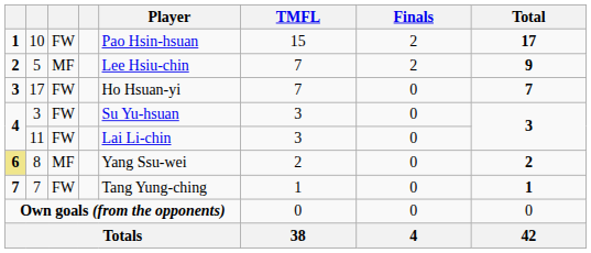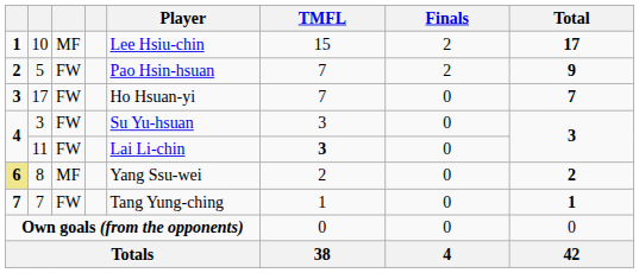 <table class="wikitable" style="text-align:center">
 <tr>
 <th width=15></th>
 <th width=15></th>
 <th width=15></th>
 <th width=15></th>
 <th width=150>Player</th>
 <th width=120><a href='#'>TMFL</a></th>
 <th width=120><a href='#'>Finals</a></th>
 <th width=120>Total</th>
 </tr>
 <tr>
 <td><strong>1</strong></td>
 <td>10</td>
-<td>FW</td>
+<td>MF</td>
 <td></td>
-<td align=left><a href='#'>Pao Hsin-hsuan</a></td>
+<td align=left><a href='#'>Lee Hsiu-chin</a></td>
 <td>15</td>
 <td>2</td>
 <td><strong>17</strong></td>
 </tr>
 <tr>
 <td><strong>2</strong></td>
 <td>5</td>
-<td>MF</td>
+<td>FW</td>
 <td></td>
-<td align=left><a href='#'>Lee Hsiu-chin</a></td>
+<td align=left><a href='#'>Pao Hsin-hsuan</a></td>
 <td>7</td>
 <td>2</td>
 <td><strong>9</strong></td>
 </tr>
 <tr>
 <td><strong>3</strong></td>
 <td>17</td>
 <td>FW</td>
 <td></td>
 <td align=left>Ho Hsuan-yi</td>
 <td>7</td>
 <td>0</td>
 <td><strong>7</strong></td>
 </tr>
 <tr>
 <td rowspan=2><strong>4</strong></td>
 <td>3</td>
 <td>FW</td>
 <td></td>
 <td align=left><a href='#'>Su Yu-hsuan</a></td>
 <td>3</td>
 <td>0</td>
 <td rowspan=2><strong>3</strong></td>
 </tr>
 <tr>
 <td>11</td>
 <td>FW</td>
 <td></td>
 <td align=left><a href='#'>Lai Li-chin</a></td>
-<td>3</td>
+<td><strong>3</strong></td>
 <td>0</td>
 </tr>
 <tr>
 <td style="background: khaki;"><strong>6</strong></td>
 <td>8</td>
 <td>MF</td>
 <td></td>
 <td align=left>Yang Ssu-wei</td>
 <td>2</td>
 <td>0</td>
 <td><strong>2</strong></td>
 </tr>
 <tr>
 <td><strong>7</strong></td>
 <td>7</td>
 <td>FW</td>
 <td></td>
 <td align=left>Tang Yung-ching</td>
 <td>1</td>
 <td>0</td>
 <td><strong>1</strong></td>
 </tr>
 <tr>
 <td colspan=5><strong>Own goals <em>(from the opponents)<strong><em></td>
 <td></strong>0<strong></td>
 <td></strong>0<strong></td>
 <td></strong>0<strong></td>
 </tr>
 <tr>
 <th colspan=5></strong>Totals<strong></th>
 <th></strong>38<strong></th>
 <th></strong>4<strong></th>
 <th></strong>42<strong></th>
 </tr>
 </table>
